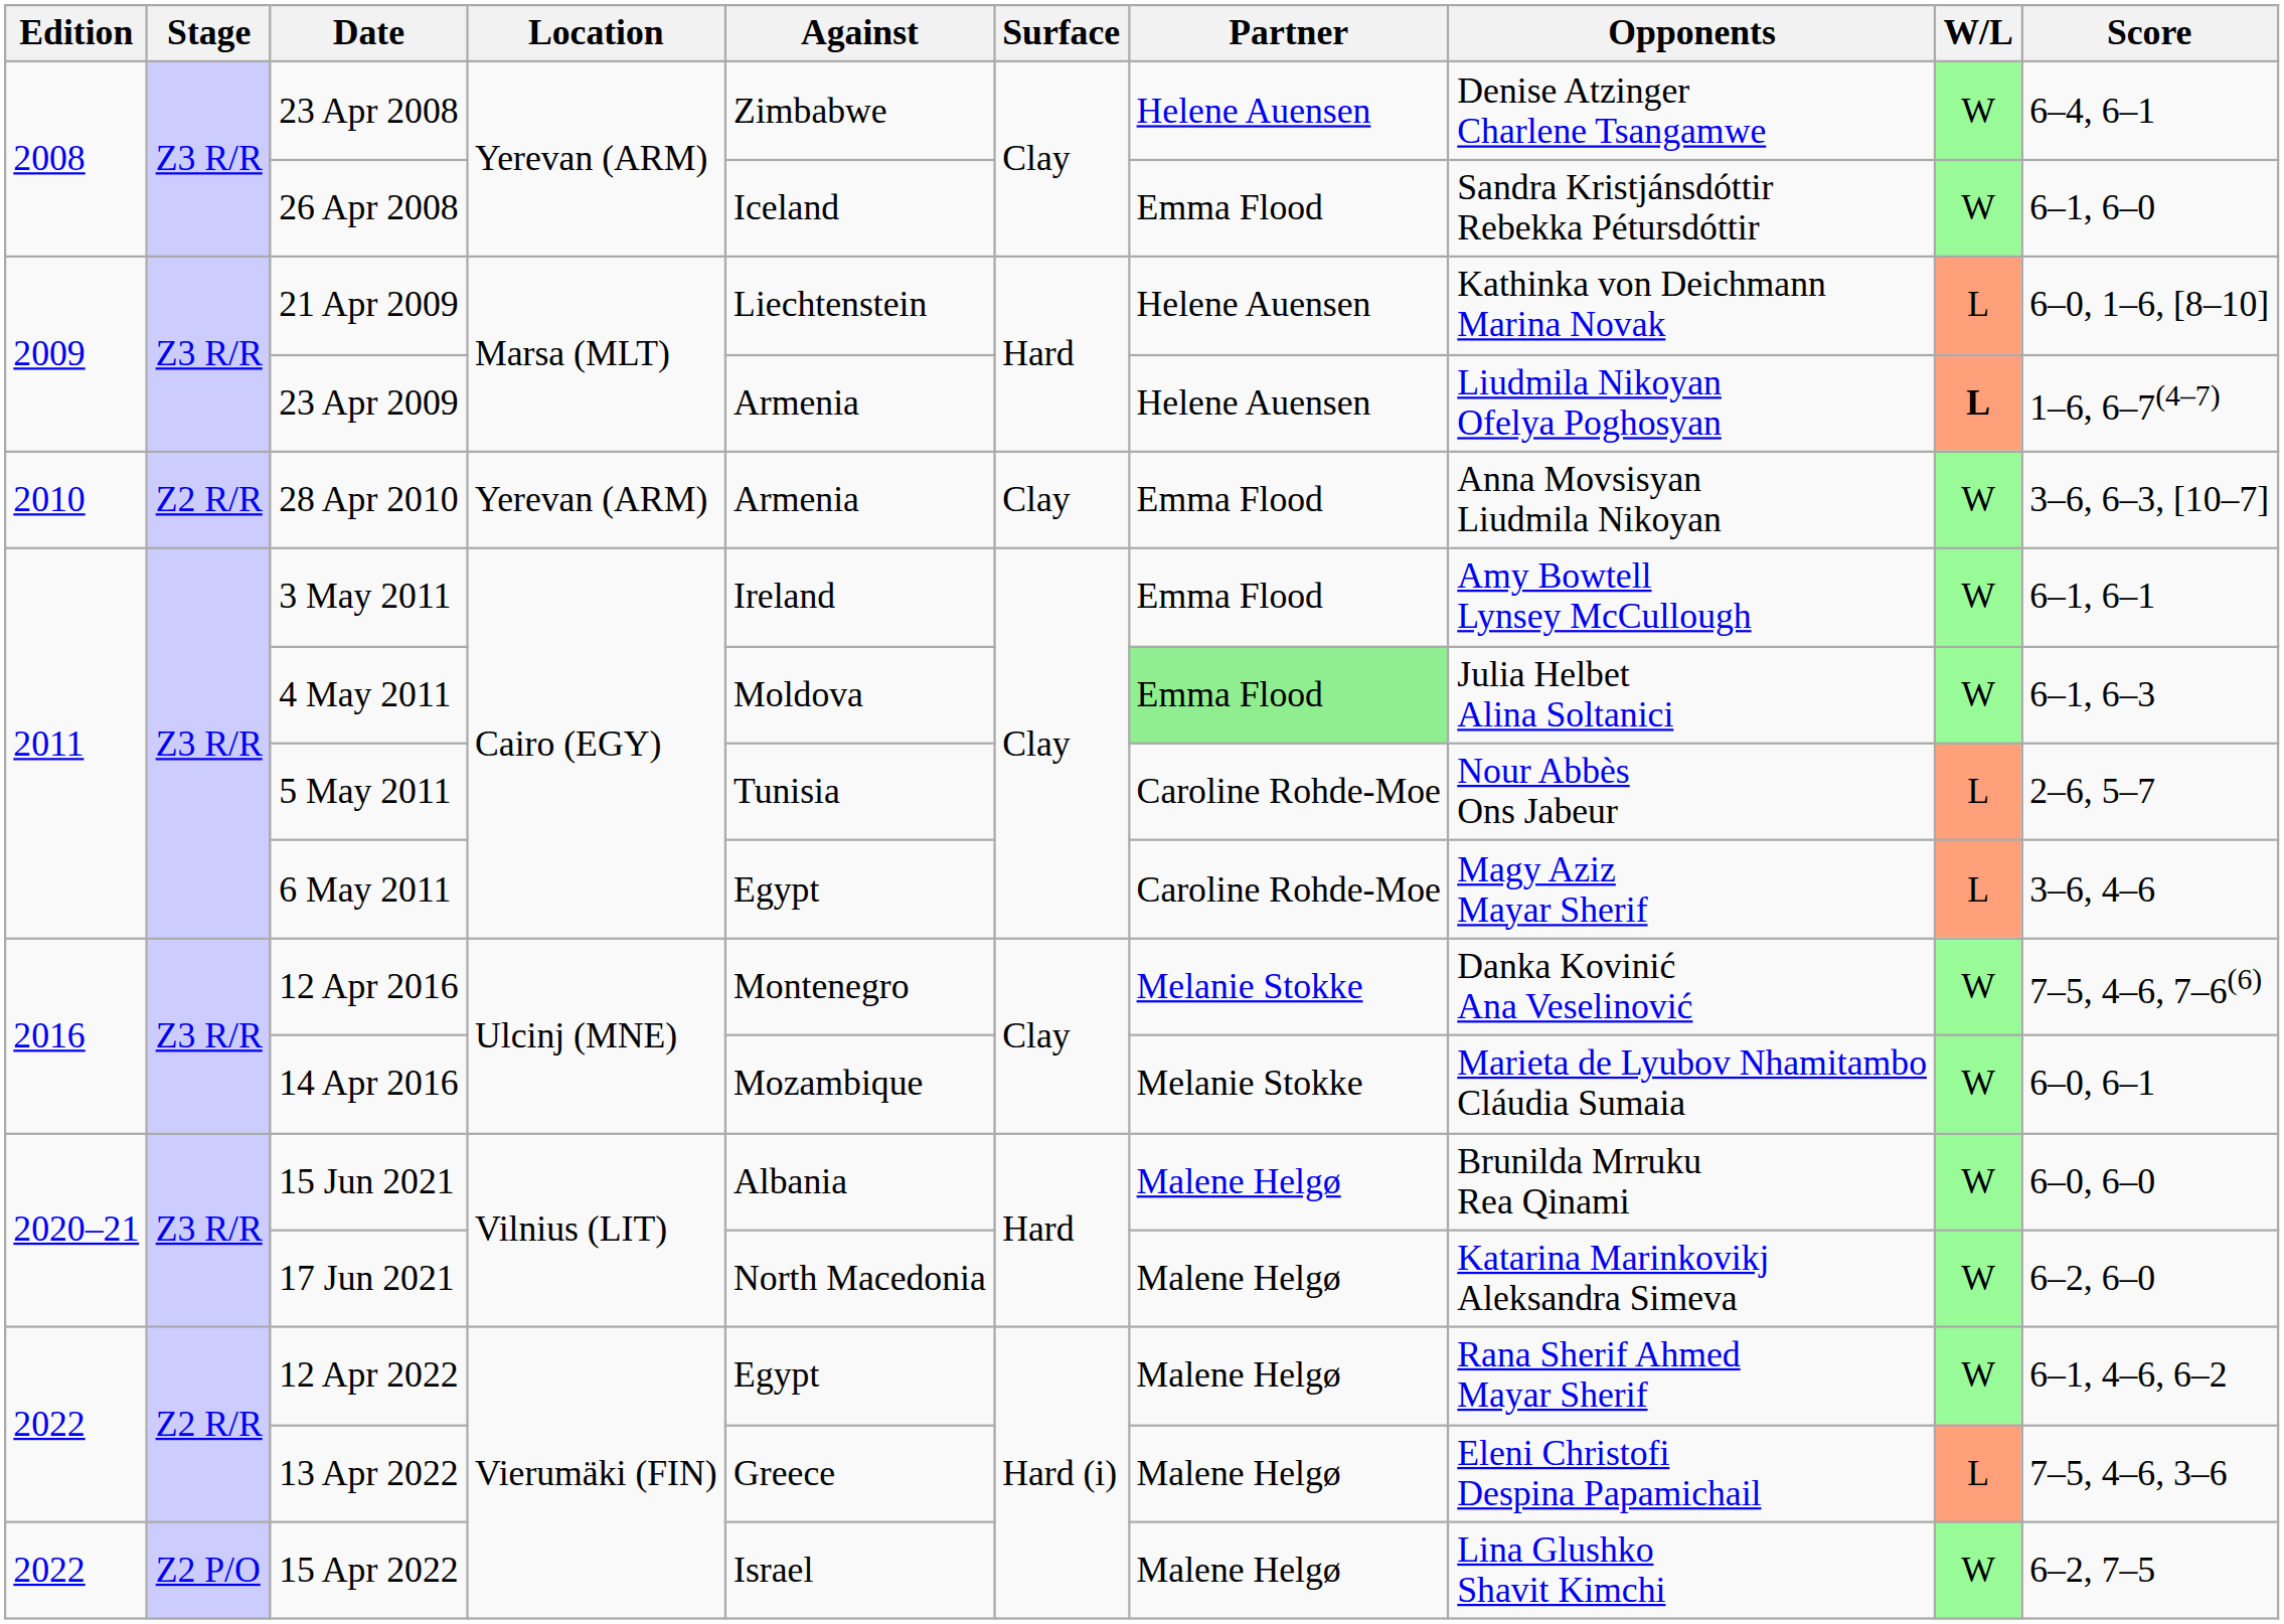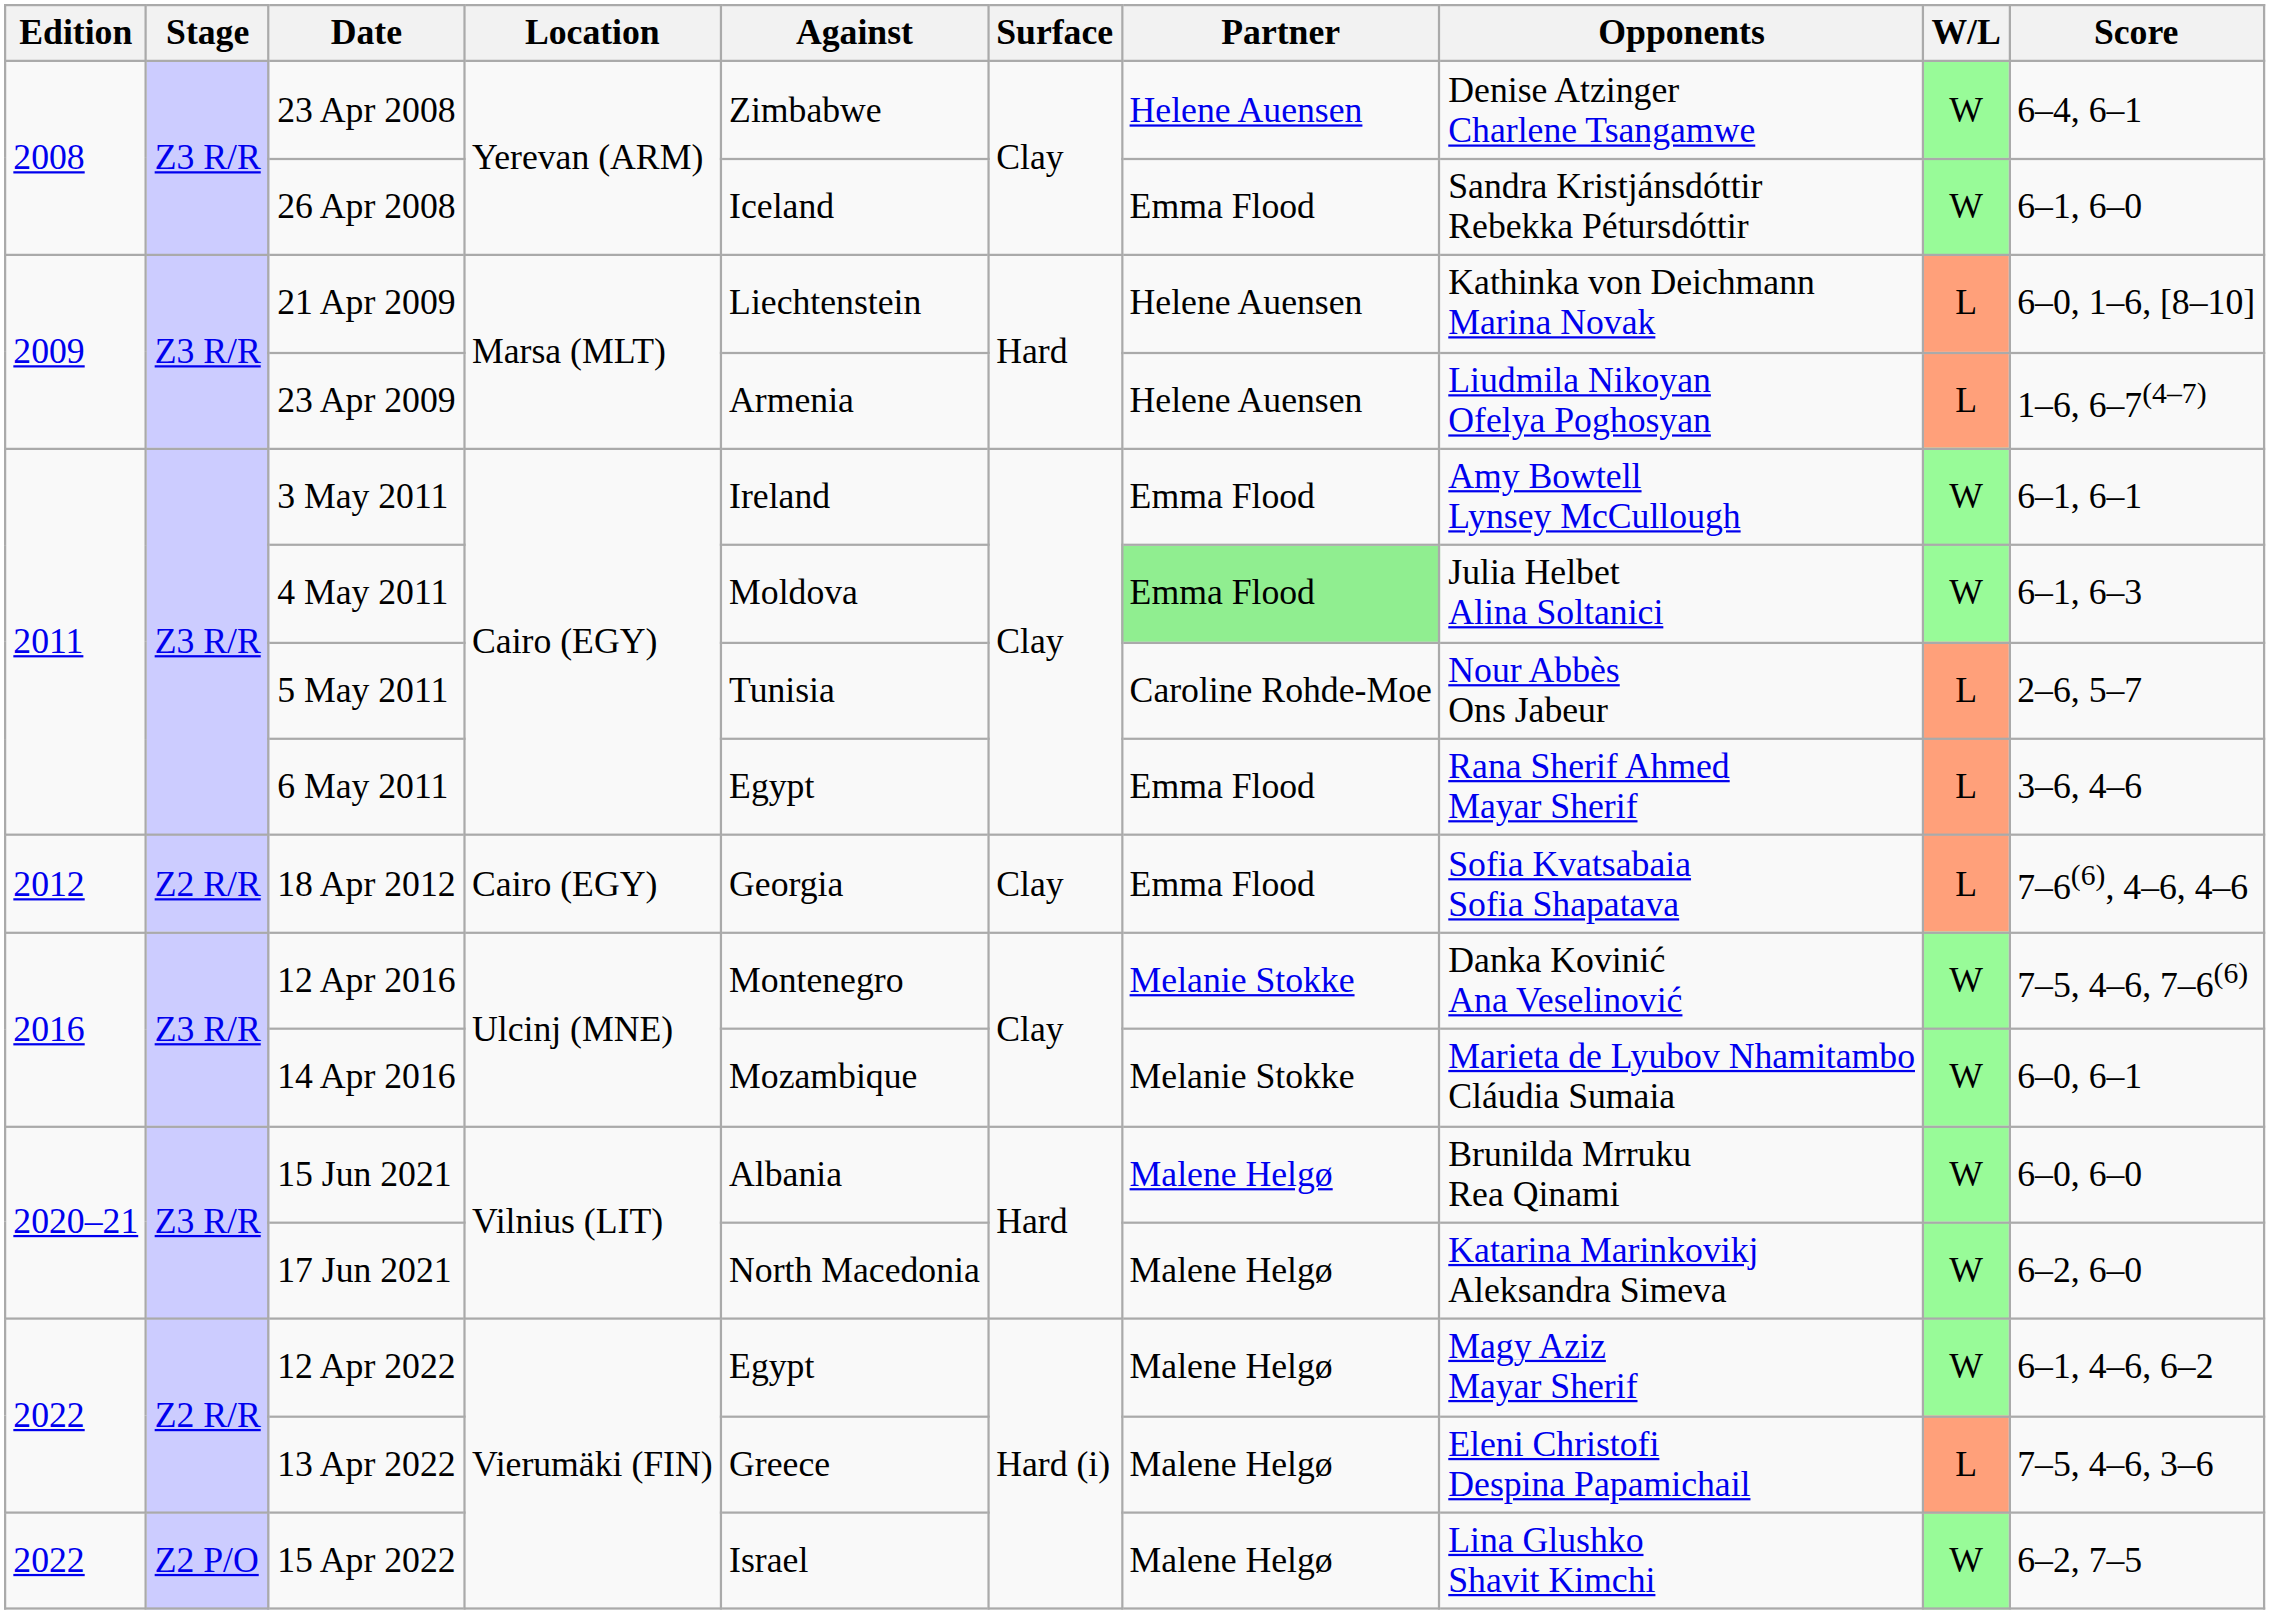 <table class=wikitable>
 <tr>
 <th>Edition</th>
 <th>Stage</th>
 <th>Date</th>
 <th>Location</th>
 <th>Against</th>
 <th>Surface</th>
 <th>Partner</th>
 <th>Opponents</th>
 <th>W/L</th>
 <th>Score</th>
 </tr>
 <tr>
 <td rowspan="2"><a href='#'>2008</a></td>
 <td bgcolor=#ccf rowspan="2"><a href='#'>Z3 R/R</a></td>
 <td>23 Apr 2008</td>
 <td rowspan="2">Yerevan (ARM)</td>
 <td> Zimbabwe</td>
 <td rowspan="2">Clay</td>
 <td><a href='#'>Helene Auensen</a></td>
 <td>Denise Atzinger <br> <a href='#'>Charlene Tsangamwe</a></td>
 <td style="text-align:center; background:#98fb98;">W</td>
 <td>6–4, 6–1</td>
 </tr>
 <tr>
 <td>26 Apr 2008</td>
 <td> Iceland</td>
 <td>Emma Flood</td>
 <td>Sandra Kristjánsdóttir <br> Rebekka Pétursdóttir</td>
 <td style="text-align:center; background:#98fb98;">W</td>
 <td>6–1, 6–0</td>
 </tr>
 <tr>
 <td rowspan="2"><a href='#'>2009</a></td>
 <td bgcolor=#ccf rowspan="2"><a href='#'>Z3 R/R</a></td>
 <td>21 Apr 2009</td>
 <td rowspan="2">Marsa (MLT)</td>
 <td> Liechtenstein</td>
 <td rowspan="2">Hard</td>
 <td>Helene Auensen</td>
 <td>Kathinka von Deichmann <br> <a href='#'>Marina Novak</a></td>
 <td style="text-align:center; background:#ffa07a;">L</td>
 <td>6–0, 1–6, [8–10]</td>
 </tr>
 <tr>
 <td>23 Apr 2009</td>
 <td> Armenia</td>
 <td>Helene Auensen</td>
 <td><a href='#'>Liudmila Nikoyan</a> <br> <a href='#'>Ofelya Poghosyan</a></td>
-<td style="text-align:center; background:#ffa07a;"><strong>L</strong></td>
+<td style="text-align:center; background:#ffa07a;">L</td>
 <td>1–6, 6–7<sup>(4–7)</sup></td>
-</tr>
-<tr>
-<td><a href='#'>2010</a></td>
-<td bgcolor=#ccf><a href='#'>Z2 R/R</a></td>
-<td>28 Apr 2010</td>
-<td>Yerevan (ARM)</td>
-<td> Armenia</td>
-<td>Clay</td>
-<td>Emma Flood</td>
-<td>Anna Movsisyan <br> Liudmila Nikoyan</td>
-<td style="text-align:center; background:#98fb98;">W</td>
-<td>3–6, 6–3, [10–7]</td>
 </tr>
 <tr>
 <td rowspan="4"><a href='#'>2011</a></td>
 <td bgcolor=#ccf rowspan="4"><a href='#'>Z3 R/R</a></td>
 <td>3 May 2011</td>
 <td rowspan="4">Cairo (EGY)</td>
 <td> Ireland</td>
 <td rowspan="4">Clay</td>
 <td>Emma Flood</td>
 <td><a href='#'>Amy Bowtell</a> <br> <a href='#'>Lynsey McCullough</a></td>
 <td style="text-align:center; background:#98fb98;">W</td>
 <td>6–1, 6–1</td>
 </tr>
 <tr>
 <td>4 May 2011</td>
 <td> Moldova</td>
 <td style="background: lightgreen;">Emma Flood</td>
 <td>Julia Helbet <br> <a href='#'>Alina Soltanici</a></td>
 <td style="text-align:center; background:#98fb98;">W</td>
 <td>6–1, 6–3</td>
 </tr>
 <tr>
 <td>5 May 2011</td>
 <td> Tunisia</td>
 <td>Caroline Rohde-Moe</td>
 <td><a href='#'>Nour Abbès</a> <br> Ons Jabeur</td>
 <td style="text-align:center; background:#ffa07a;">L</td>
 <td>2–6, 5–7</td>
 </tr>
 <tr>
 <td>6 May 2011</td>
 <td> Egypt</td>
-<td>Caroline Rohde-Moe</td>
-<td><a href='#'>Magy Aziz</a> <br> <a href='#'>Mayar Sherif</a></td>
+<td>Emma Flood</td>
+<td><a href='#'>Rana Sherif Ahmed</a> <br> <a href='#'>Mayar Sherif</a></td>
 <td style="text-align:center; background:#ffa07a;">L</td>
 <td>3–6, 4–6</td>
+</tr>
+<tr>
+<td><a href='#'>2012</a></td>
+<td bgcolor=#ccf><a href='#'>Z2 R/R</a></td>
+<td>18 Apr 2012</td>
+<td>Cairo (EGY)</td>
+<td> Georgia</td>
+<td>Clay</td>
+<td>Emma Flood</td>
+<td><a href='#'>Sofia Kvatsabaia</a> <br> <a href='#'>Sofia Shapatava</a></td>
+<td style="text-align:center; background:#ffa07a;">L</td>
+<td>7–6<sup>(6)</sup>, 4–6, 4–6</td>
 </tr>
 <tr>
 <td rowspan="2"><a href='#'>2016</a></td>
 <td bgcolor=#ccf rowspan="2"><a href='#'>Z3 R/R</a></td>
 <td>12 Apr 2016</td>
 <td rowspan="2">Ulcinj (MNE)</td>
 <td> Montenegro</td>
 <td rowspan="2">Clay</td>
 <td><a href='#'>Melanie Stokke</a></td>
 <td>Danka Kovinić <br> <a href='#'>Ana Veselinović</a></td>
 <td style="text-align:center; background:#98fb98;">W</td>
 <td>7–5, 4–6, 7–6<sup>(6)</sup></td>
 </tr>
 <tr>
 <td>14 Apr 2016</td>
 <td> Mozambique</td>
 <td>Melanie Stokke</td>
 <td><a href='#'>Marieta de Lyubov Nhamitambo</a> <br> Cláudia Sumaia</td>
 <td style="text-align:center; background:#98fb98;">W</td>
 <td>6–0, 6–1</td>
 </tr>
 <tr>
 <td rowspan="2"><a href='#'>2020–21</a></td>
 <td bgcolor=#ccf rowspan="2"><a href='#'>Z3 R/R</a></td>
 <td>15 Jun 2021</td>
 <td rowspan="2">Vilnius (LIT)</td>
 <td> Albania</td>
 <td rowspan="2">Hard</td>
 <td><a href='#'>Malene Helgø</a></td>
 <td>Brunilda Mrruku <br> Rea Qinami</td>
 <td style="text-align:center; background:#98fb98;">W</td>
 <td>6–0, 6–0</td>
 </tr>
 <tr>
 <td>17 Jun 2021</td>
 <td> North Macedonia</td>
 <td>Malene Helgø</td>
 <td><a href='#'>Katarina Marinkovikj</a> <br> Aleksandra Simeva</td>
 <td style="text-align:center; background:#98fb98;">W</td>
 <td>6–2, 6–0</td>
 </tr>
 <tr>
 <td rowspan="2"><a href='#'>2022</a></td>
 <td bgcolor=#ccf rowspan="2"><a href='#'>Z2 R/R</a></td>
 <td>12 Apr 2022</td>
 <td rowspan="3">Vierumäki (FIN)</td>
 <td> Egypt</td>
 <td rowspan="3">Hard (i)</td>
 <td>Malene Helgø</td>
-<td><a href='#'>Rana Sherif Ahmed</a> <br> <a href='#'>Mayar Sherif</a></td>
+<td><a href='#'>Magy Aziz</a> <br> <a href='#'>Mayar Sherif</a></td>
 <td style="text-align:center; background:#98fb98;">W</td>
 <td>6–1, 4–6, 6–2</td>
 </tr>
 <tr>
 <td>13 Apr 2022</td>
 <td> Greece</td>
 <td>Malene Helgø</td>
 <td><a href='#'>Eleni Christofi</a> <br> <a href='#'>Despina Papamichail</a></td>
 <td style="text-align:center; background:#ffa07a;">L</td>
 <td>7–5, 4–6, 3–6</td>
 </tr>
 <tr>
 <td rowspan="3"><a href='#'>2022</a></td>
 <td bgcolor=#ccf rowspan="2"><a href='#'>Z2 P/O</a></td>
 <td>15 Apr 2022</td>
 <td> Israel</td>
 <td>Malene Helgø</td>
 <td><a href='#'>Lina Glushko</a> <br> <a href='#'>Shavit Kimchi</a></td>
 <td style="text-align:center; background:#98fb98;">W</td>
 <td>6–2, 7–5</td>
 </tr>
 </table>
